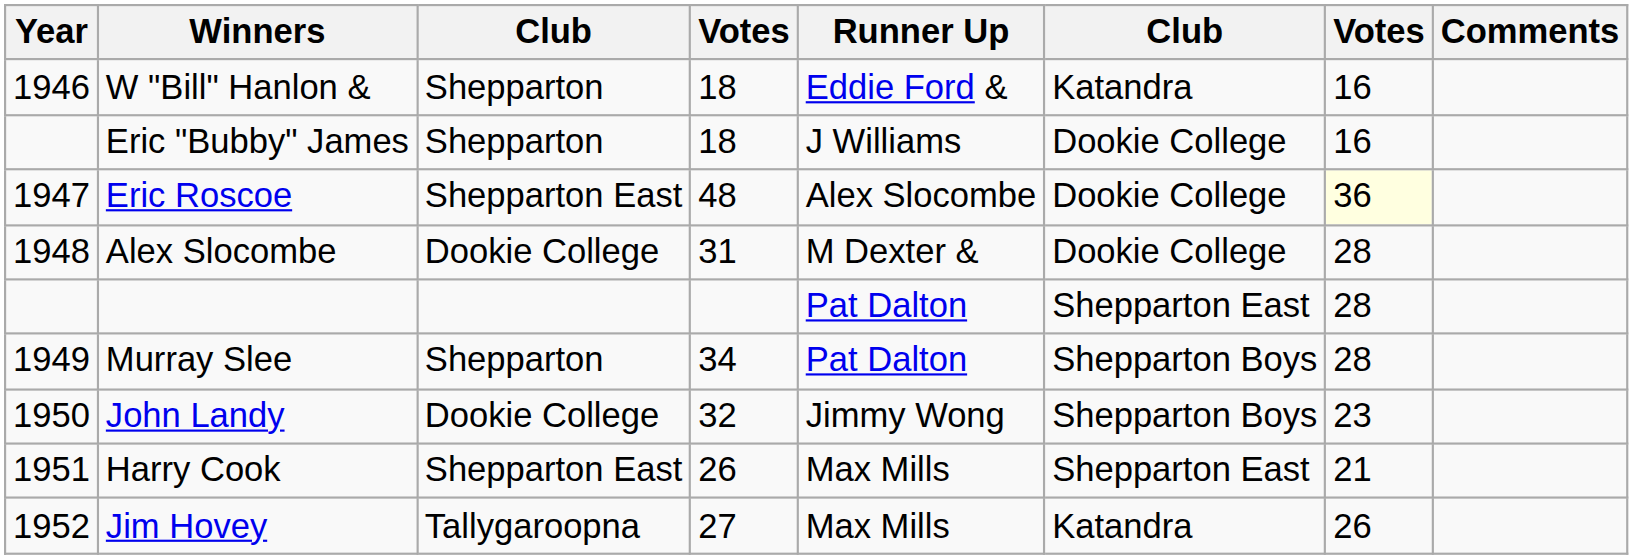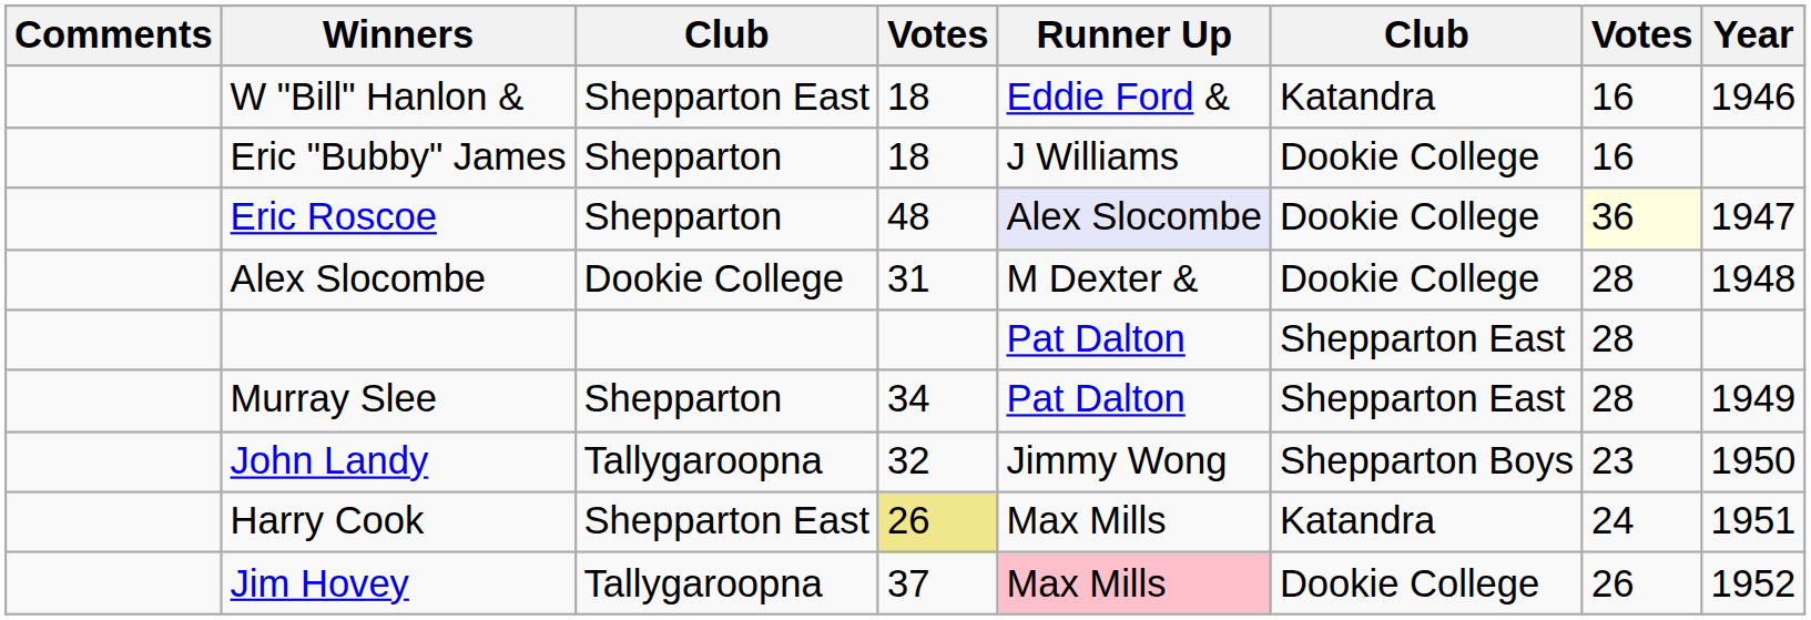 <table class="wikitable sortable">
 <tr>
-<th>Year</th>
+<th>Comments</th>
 <th><span><strong>Winners</strong></span></th>
 <th>Club</th>
 <th>Votes</th>
 <th>Runner Up</th>
 <th>Club</th>
 <th>Votes</th>
-<th>Comments</th>
+<th>Year</th>
 </tr>
 <tr>
-<td>1946</td>
+<td></td>
 <td>W "Bill" Hanlon &</td>
-<td>Shepparton</td>
+<td>Shepparton East</td>
 <td>18</td>
 <td><a href='#'>Eddie Ford</a> &</td>
 <td>Katandra</td>
 <td>16</td>
-<td></td>
+<td>1946</td>
 </tr>
 <tr>
 <td></td>
 <td>Eric "Bubby" James</td>
 <td>Shepparton</td>
 <td>18</td>
 <td>J Williams</td>
 <td>Dookie College</td>
 <td>16</td>
 <td></td>
 </tr>
 <tr>
-<td>1947</td>
+<td></td>
 <td><a href='#'>Eric Roscoe</a></td>
-<td>Shepparton East</td>
+<td>Shepparton</td>
 <td>48</td>
-<td>Alex Slocombe</td>
+<td style="background: lavender;">Alex Slocombe</td>
 <td>Dookie College</td>
 <td style="background: lightyellow;">36</td>
-<td></td>
+<td>1947</td>
 </tr>
 <tr>
-<td>1948</td>
+<td></td>
 <td>Alex Slocombe</td>
 <td>Dookie College</td>
 <td>31</td>
 <td>M Dexter &</td>
 <td>Dookie College</td>
 <td>28</td>
-<td></td>
+<td>1948</td>
 </tr>
 <tr>
 <td></td>
 <td></td>
 <td></td>
 <td></td>
 <td><a href='#'>Pat Dalton</a></td>
 <td>Shepparton East</td>
 <td>28</td>
 <td></td>
 </tr>
 <tr>
-<td>1949</td>
+<td></td>
 <td>Murray Slee</td>
 <td>Shepparton</td>
 <td>34</td>
 <td><a href='#'>Pat Dalton</a></td>
-<td>Shepparton Boys</td>
+<td>Shepparton East</td>
 <td>28</td>
-<td></td>
+<td>1949</td>
 </tr>
 <tr>
-<td>1950</td>
+<td></td>
 <td><a href='#'>John Landy</a></td>
-<td>Dookie College</td>
+<td>Tallygaroopna</td>
 <td>32</td>
 <td>Jimmy Wong</td>
 <td>Shepparton Boys</td>
 <td>23</td>
-<td></td>
+<td>1950</td>
 </tr>
 <tr>
-<td>1951</td>
+<td></td>
 <td>Harry Cook</td>
 <td>Shepparton East</td>
-<td>26</td>
+<td style="background: khaki;">26</td>
 <td>Max Mills</td>
-<td>Shepparton East</td>
-<td>21</td>
-<td></td>
+<td>Katandra</td>
+<td>24</td>
+<td>1951</td>
 </tr>
 <tr>
-<td>1952</td>
+<td></td>
 <td><a href='#'>Jim Hovey</a></td>
 <td>Tallygaroopna</td>
-<td>27</td>
-<td>Max Mills</td>
-<td>Katandra</td>
+<td>37</td>
+<td style="background: pink;">Max Mills</td>
+<td>Dookie College</td>
 <td>26</td>
-<td></td>
+<td>1952</td>
 </tr>
 </table>
